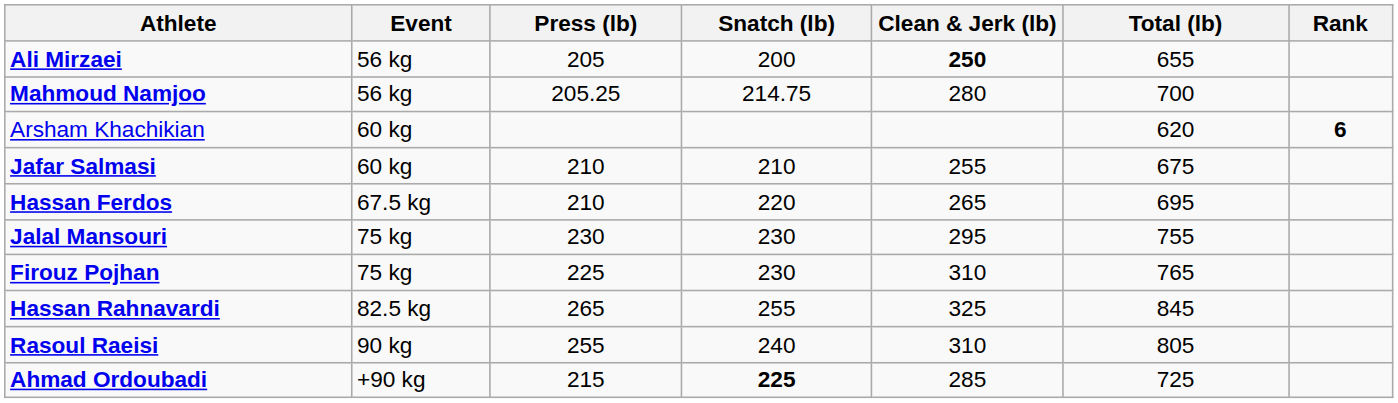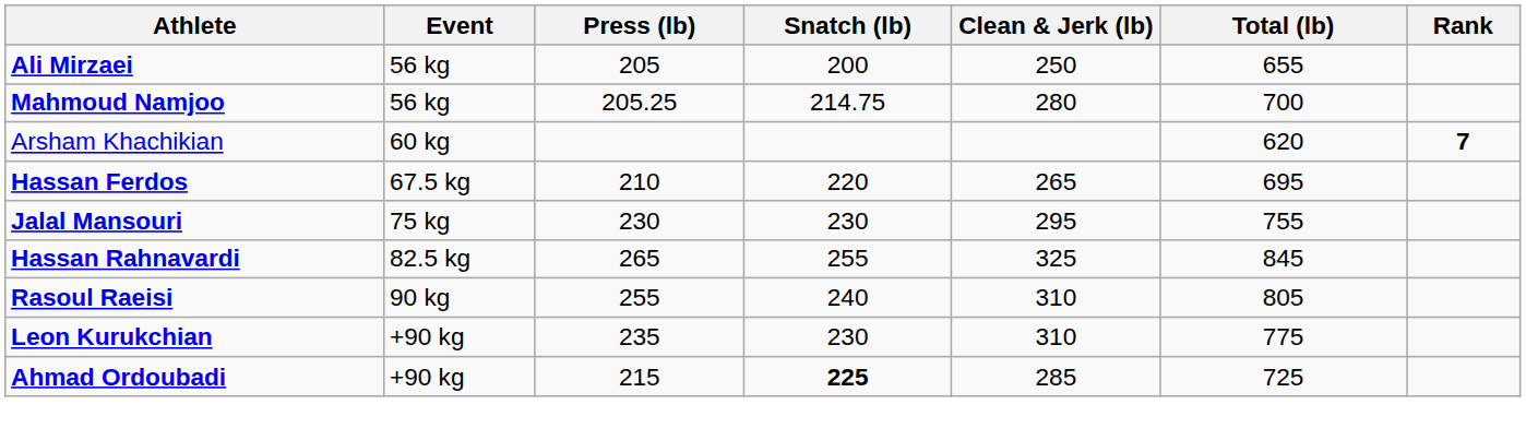 <table class="wikitable" width="70%" style="text-align:center; font-size:90%">
 <tr>
 <th width="20%">Athlete</th>
 <th width="8%">Event</th>
 <th width="11%">Press (lb)</th>
 <th width="11%">Snatch (lb)</th>
 <th width="11%">Clean & Jerk (lb)</th>
 <th width="13%">Total (lb)</th>
 <th width="6%">Rank</th>
 </tr>
 <tr>
 <td align="left"><strong><a href='#'>Ali Mirzaei</a></strong></td>
 <td align="left">56 kg</td>
 <td>205</td>
 <td>200</td>
-<td><strong>250</strong></td>
+<td>250</td>
 <td>655</td>
 <td></td>
 </tr>
 <tr>
 <td align="left"><strong><a href='#'>Mahmoud Namjoo</a></strong></td>
 <td align="left">56 kg</td>
 <td>205.25</td>
 <td>214.75</td>
 <td>280</td>
 <td>700</td>
 <td></td>
 </tr>
 <tr>
 <td align="left"><a href='#'>Arsham Khachikian</a></td>
 <td align="left">60 kg</td>
 <td></td>
 <td></td>
 <td></td>
 <td>620</td>
-<td><strong>6</strong></td>
-</tr>
-<tr>
-<td align="left"><strong><a href='#'>Jafar Salmasi</a></strong></td>
-<td align="left">60 kg</td>
-<td>210</td>
-<td>210</td>
-<td>255</td>
-<td>675</td>
-<td></td>
+<td><strong>7</strong></td>
 </tr>
 <tr>
 <td align="left"><strong><a href='#'>Hassan Ferdos</a></strong></td>
 <td align="left">67.5 kg</td>
 <td>210</td>
 <td>220</td>
 <td>265</td>
 <td>695</td>
 <td></td>
 </tr>
 <tr>
 <td align="left"><strong><a href='#'>Jalal Mansouri</a></strong></td>
 <td align="left">75 kg</td>
 <td>230</td>
 <td>230</td>
 <td>295</td>
 <td>755</td>
-<td></td>
-</tr>
-<tr>
-<td align="left"><strong><a href='#'>Firouz Pojhan</a></strong></td>
-<td align="left">75 kg</td>
-<td>225</td>
-<td>230</td>
-<td>310</td>
-<td>765</td>
 <td></td>
 </tr>
 <tr>
 <td align="left"><strong><a href='#'>Hassan Rahnavardi</a></strong></td>
 <td align="left">82.5 kg</td>
 <td>265</td>
 <td>255</td>
 <td>325</td>
 <td>845</td>
 <td></td>
 </tr>
 <tr>
 <td align="left"><strong><a href='#'>Rasoul Raeisi</a></strong></td>
 <td align="left">90 kg</td>
 <td>255</td>
 <td>240</td>
 <td>310</td>
 <td>805</td>
 <td></td>
 </tr>
 <tr>
+<td align="left"><strong><a href='#'>Leon Kurukchian</a></strong></td>
+<td align="left">+90 kg</td>
+<td>235</td>
+<td>230</td>
+<td>310</td>
+<td>775</td>
+<td></td>
+</tr>
+<tr>
 <td align="left"><strong><a href='#'>Ahmad Ordoubadi</a></strong></td>
 <td align="left">+90 kg</td>
 <td>215</td>
 <td><strong>225</strong></td>
 <td>285</td>
 <td>725</td>
 <td></td>
 </tr>
 </table>
